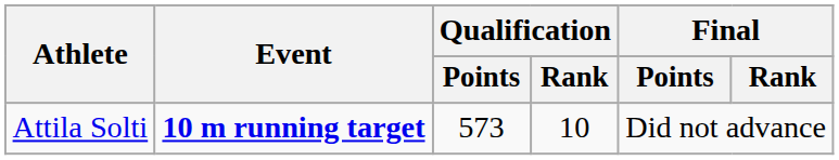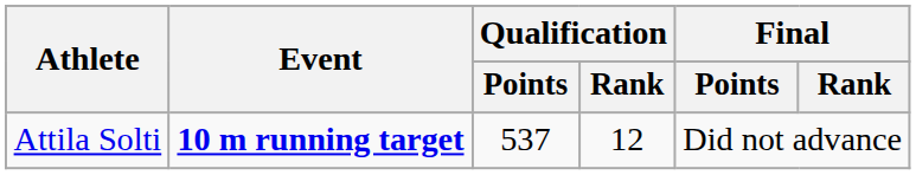 <table class="wikitable" style="font-size:90%">
 <tr>
 <th rowspan="2">Athlete</th>
 <th rowspan="2">Event</th>
 <th colspan=2>Qualification</th>
 <th colspan=2>Final</th>
 </tr>
 <tr style="font-size:95%">
 <th>Points</th>
 <th>Rank</th>
 <th>Points</th>
 <th>Rank</th>
 </tr>
 <tr align=center>
 <td align=left><a href='#'>Attila Solti</a></td>
 <td align=left><strong><a href='#'>10 m running target</a></strong></td>
-<td>573</td>
-<td>10</td>
+<td>537</td>
+<td>12</td>
 <td colspan=2>Did not advance</td>
 </tr>
 </table>
